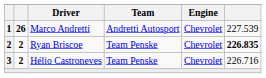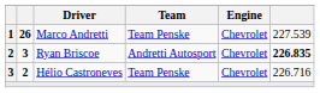 <table class="wikitable" style="font-size:95%;">
 <tr>
 </tr>
 <tr>
 <th></th>
 <th></th>
 <th>Driver</th>
 <th>Team</th>
 <th>Engine</th>
 <th></th>
 </tr>
 <tr>
 <th>1</th>
 <td style="text-align:center"><strong>26</strong></td>
 <td> <a href='#'>Marco Andretti</a></td>
-<td><a href='#'>Andretti Autosport</a></td>
+<td><a href='#'>Team Penske</a></td>
 <td><a href='#'>Chevrolet</a></td>
 <td align=center>227.539</td>
 </tr>
 <tr>
 <th>2</th>
-<td style="text-align:center"><strong>2</strong></td>
+<td style="text-align:center"><strong>3</strong></td>
 <td> <a href='#'>Ryan Briscoe</a></td>
-<td><a href='#'>Team Penske</a></td>
+<td><a href='#'>Andretti Autosport</a></td>
 <td><a href='#'>Chevrolet</a></td>
 <td align=center><strong>226.835</strong></td>
 </tr>
 <tr |->
 <th>3</th>
 <td style="text-align:center"><strong>2</strong></td>
 <td> <a href='#'>Hélio Castroneves</a></td>
 <td><a href='#'>Team Penske</a></td>
 <td><a href='#'>Chevrolet</a></td>
 <td align=center>226.716</td>
 </tr>
 <tr>
 <td style="background-color:#EAECF0;text-align:center" colspan="6"><strong> </strong></td>
 </tr>
 </table>
